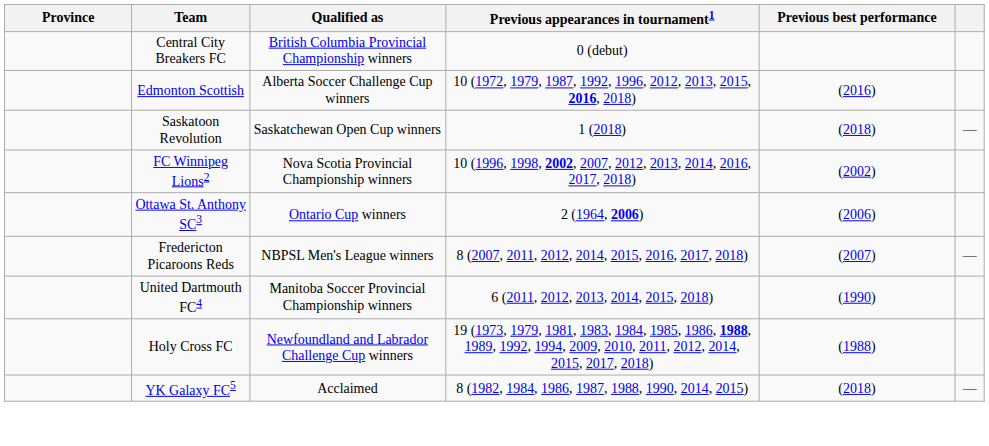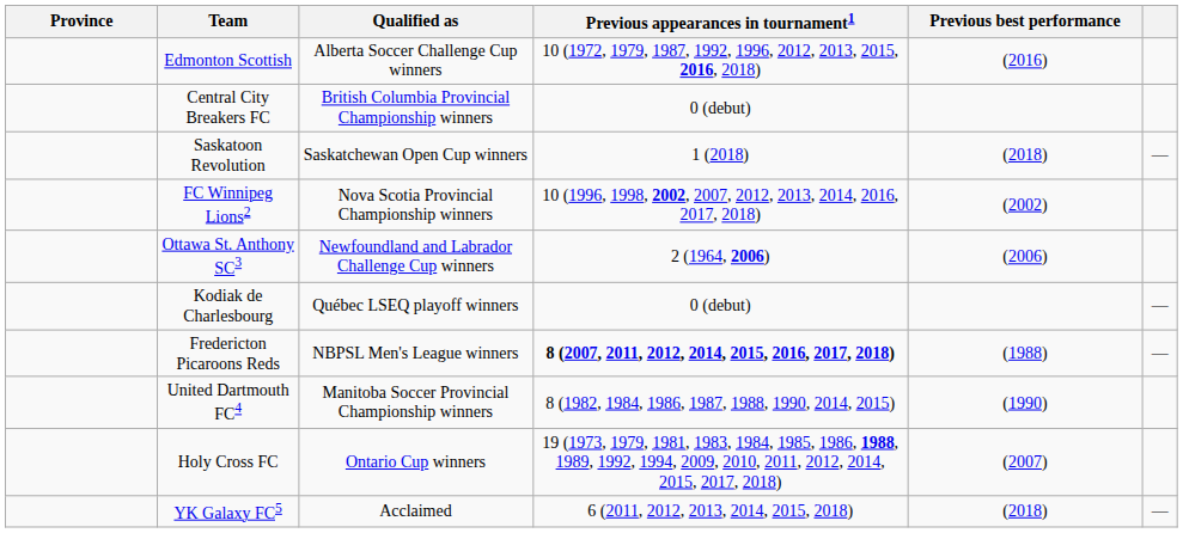 <table class="wikitable plainrowheaders sortable" width="80%;" style="font-size:90%; text-align:center;">
 <tr>
 <th width=13%>Province</th>
 <th width=12%>Team</th>
 <th width=20% class=unsortable>Qualified as</th>
 <th width=32%>Previous appearances in tournament<sup><a href='#'>1</a></sup></th>
 <th width=20%>Previous best performance</th>
 <th width=3% class=unsortable></th>
 </tr>
 <tr>
 <td></td>
+<td><a href='#'>Edmonton Scottish</a></td>
+<td>Alberta Soccer Challenge Cup winners</td>
+<td>10 (<a href='#'>1972</a>, <a href='#'>1979</a>, <a href='#'>1987</a>, <a href='#'>1992</a>, <a href='#'>1996</a>, <a href='#'>2012</a>, <a href='#'>2013</a>, <a href='#'>2015</a>, <strong><a href='#'>2016</a></strong>, <a href='#'>2018</a>)</td>
+<td> (<a href='#'>2016</a>)</td>
+<td></td>
+</tr>
+<tr>
+<td></td>
 <td>Central City Breakers FC</td>
 <td><a href='#'>British Columbia Provincial Championship</a> winners</td>
 <td>0 (debut)</td>
 <td></td>
-<td></td>
-</tr>
-<tr>
-<td></td>
-<td><a href='#'>Edmonton Scottish</a></td>
-<td>Alberta Soccer Challenge Cup winners</td>
-<td>10 (<a href='#'>1972</a>, <a href='#'>1979</a>, <a href='#'>1987</a>, <a href='#'>1992</a>, <a href='#'>1996</a>, <a href='#'>2012</a>, <a href='#'>2013</a>, <a href='#'>2015</a>, <strong><a href='#'>2016</a></strong>, <a href='#'>2018</a>)</td>
-<td> (<a href='#'>2016</a>)</td>
 <td></td>
 </tr>
 <tr>
 <td></td>
 <td>Saskatoon Revolution</td>
 <td>Saskatchewan Open Cup winners</td>
 <td>1 (<a href='#'>2018</a>)</td>
 <td> (<a href='#'>2018</a>)</td>
 <td>—</td>
 </tr>
 <tr>
 <td></td>
 <td><a href='#'>FC Winnipeg Lions</a><sup><a href='#'>2</a></sup></td>
 <td>Nova Scotia Provincial Championship winners</td>
 <td>10 (<a href='#'>1996</a>, <a href='#'>1998</a>, <strong><a href='#'>2002</a></strong>, <a href='#'>2007</a>, <a href='#'>2012</a>, <a href='#'>2013</a>, <a href='#'>2014</a>, <a href='#'>2016</a>, <a href='#'>2017</a>, <a href='#'>2018</a>)</td>
 <td> (<a href='#'>2002</a>)</td>
 <td></td>
 </tr>
 <tr>
 <td></td>
 <td><a href='#'>Ottawa St. Anthony SC</a><sup><a href='#'>3</a></sup></td>
-<td><a href='#'>Ontario Cup</a> winners</td>
+<td><a href='#'>Newfoundland and Labrador Challenge Cup</a> winners</td>
 <td>2 (<a href='#'>1964</a>, <strong><a href='#'>2006</a></strong>)</td>
 <td> (<a href='#'>2006</a>)</td>
 <td></td>
 </tr>
 <tr>
 <td></td>
+<td>Kodiak de Charlesbourg</td>
+<td>Québec LSEQ playoff winners</td>
+<td>0 (debut)</td>
+<td></td>
+<td>—</td>
+</tr>
+<tr>
+<td></td>
 <td>Fredericton Picaroons Reds</td>
 <td>NBPSL Men's League winners</td>
-<td>8 (<a href='#'>2007</a>, <a href='#'>2011</a>, <a href='#'>2012</a>, <a href='#'>2014</a>, <a href='#'>2015</a>, <a href='#'>2016</a>, <a href='#'>2017</a>, <a href='#'>2018</a>)</td>
-<td> (<a href='#'>2007</a>)</td>
+<td><strong>8 (<a href='#'>2007</a>, <a href='#'>2011</a>, <a href='#'>2012</a>, <a href='#'>2014</a>, <a href='#'>2015</a>, <a href='#'>2016</a>, <a href='#'>2017</a>, <a href='#'>2018</a>)</strong></td>
+<td> (<a href='#'>1988</a>)</td>
 <td>—</td>
 </tr>
 <tr>
 <td></td>
 <td>United Dartmouth FC<sup><a href='#'>4</a></sup></td>
 <td>Manitoba Soccer Provincial Championship winners</td>
-<td>6 (<a href='#'>2011</a>, <a href='#'>2012</a>, <a href='#'>2013</a>, <a href='#'>2014</a>, <a href='#'>2015</a>, <a href='#'>2018</a>)</td>
+<td>8 (<a href='#'>1982</a>, <a href='#'>1984</a>, <a href='#'>1986</a>, <a href='#'>1987</a>, <a href='#'>1988</a>, <a href='#'>1990</a>, <a href='#'>2014</a>, <a href='#'>2015</a>)</td>
 <td> (<a href='#'>1990</a>)</td>
 <td></td>
 </tr>
 <tr>
 <td></td>
 <td>Holy Cross FC</td>
-<td><a href='#'>Newfoundland and Labrador Challenge Cup</a> winners</td>
+<td><a href='#'>Ontario Cup</a> winners</td>
 <td>19 (<a href='#'>1973</a>, <a href='#'>1979</a>, <a href='#'>1981</a>, <a href='#'>1983</a>, <a href='#'>1984</a>, <a href='#'>1985</a>, <a href='#'>1986</a>, <strong><a href='#'>1988</a></strong>, <a href='#'>1989</a>, <a href='#'>1992</a>, <a href='#'>1994</a>, <a href='#'>2009</a>, <a href='#'>2010</a>, <a href='#'>2011</a>, <a href='#'>2012</a>, <a href='#'>2014</a>, <a href='#'>2015</a>, <a href='#'>2017</a>, <a href='#'>2018</a>)</td>
-<td> (<a href='#'>1988</a>)</td>
+<td> (<a href='#'>2007</a>)</td>
 <td></td>
 </tr>
 <tr>
 <td></td>
 <td><a href='#'>YK Galaxy FC</a><sup><a href='#'>5</a></sup></td>
 <td>Acclaimed</td>
-<td>8 (<a href='#'>1982</a>, <a href='#'>1984</a>, <a href='#'>1986</a>, <a href='#'>1987</a>, <a href='#'>1988</a>, <a href='#'>1990</a>, <a href='#'>2014</a>, <a href='#'>2015</a>)</td>
+<td>6 (<a href='#'>2011</a>, <a href='#'>2012</a>, <a href='#'>2013</a>, <a href='#'>2014</a>, <a href='#'>2015</a>, <a href='#'>2018</a>)</td>
 <td> (<a href='#'>2018</a>)</td>
 <td>—</td>
 </tr>
 </table>
